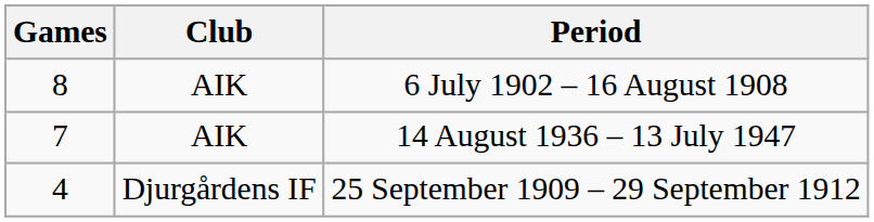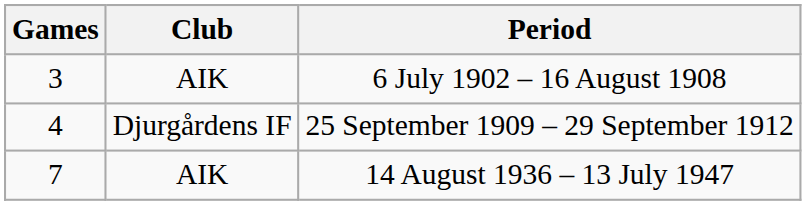 <table class="wikitable" style="font-size:90%; text-align: center">
 <tr>
 <th>Games</th>
 <th>Club</th>
 <th>Period</th>
 </tr>
 <tr>
-<td>8</td>
+<td>3</td>
 <td>AIK</td>
 <td>6 July 1902 – 16 August 1908</td>
+</tr>
+<tr>
+<td>4</td>
+<td>Djurgårdens IF</td>
+<td>25 September 1909 – 29 September 1912</td>
 </tr>
 <tr>
 <td>7</td>
 <td>AIK</td>
 <td>14 August 1936 – 13 July 1947</td>
 </tr>
-<tr>
-<td>4</td>
-<td>Djurgårdens IF</td>
-<td>25 September 1909 – 29 September 1912</td>
-</tr>
 </table>
